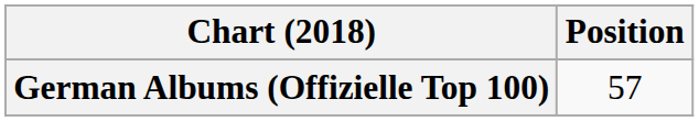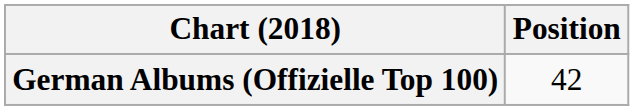 <table class="wikitable sortable plainrowheaders" style="text-align:center">
 <tr>
 <th scope="col">Chart (2018)</th>
 <th scope="col">Position</th>
 </tr>
 <tr>
 <th scope="row">German Albums (Offizielle Top 100)</th>
-<td>57</td>
+<td>42</td>
 </tr>
 </table>
